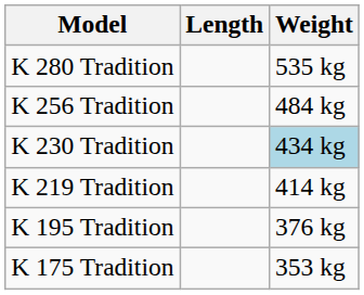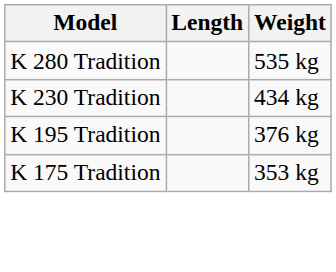 <table class="wikitable">
 <tr>
 <th>Model</th>
 <th>Length</th>
 <th>Weight</th>
 </tr>
 <tr>
 <td>K 280 Tradition</td>
 <td></td>
 <td>535 kg</td>
 </tr>
 <tr>
-<td>K 256 Tradition</td>
-<td></td>
-<td>484 kg</td>
-</tr>
-<tr>
 <td>K 230 Tradition</td>
 <td></td>
-<td style="background: lightblue;">434 kg</td>
-</tr>
-<tr>
-<td>K 219 Tradition</td>
-<td></td>
-<td>414 kg</td>
+<td>434 kg</td>
 </tr>
 <tr>
 <td>K 195 Tradition</td>
 <td></td>
 <td>376 kg</td>
 </tr>
 <tr>
 <td>K 175 Tradition</td>
 <td></td>
 <td>353 kg</td>
 </tr>
 </table>
